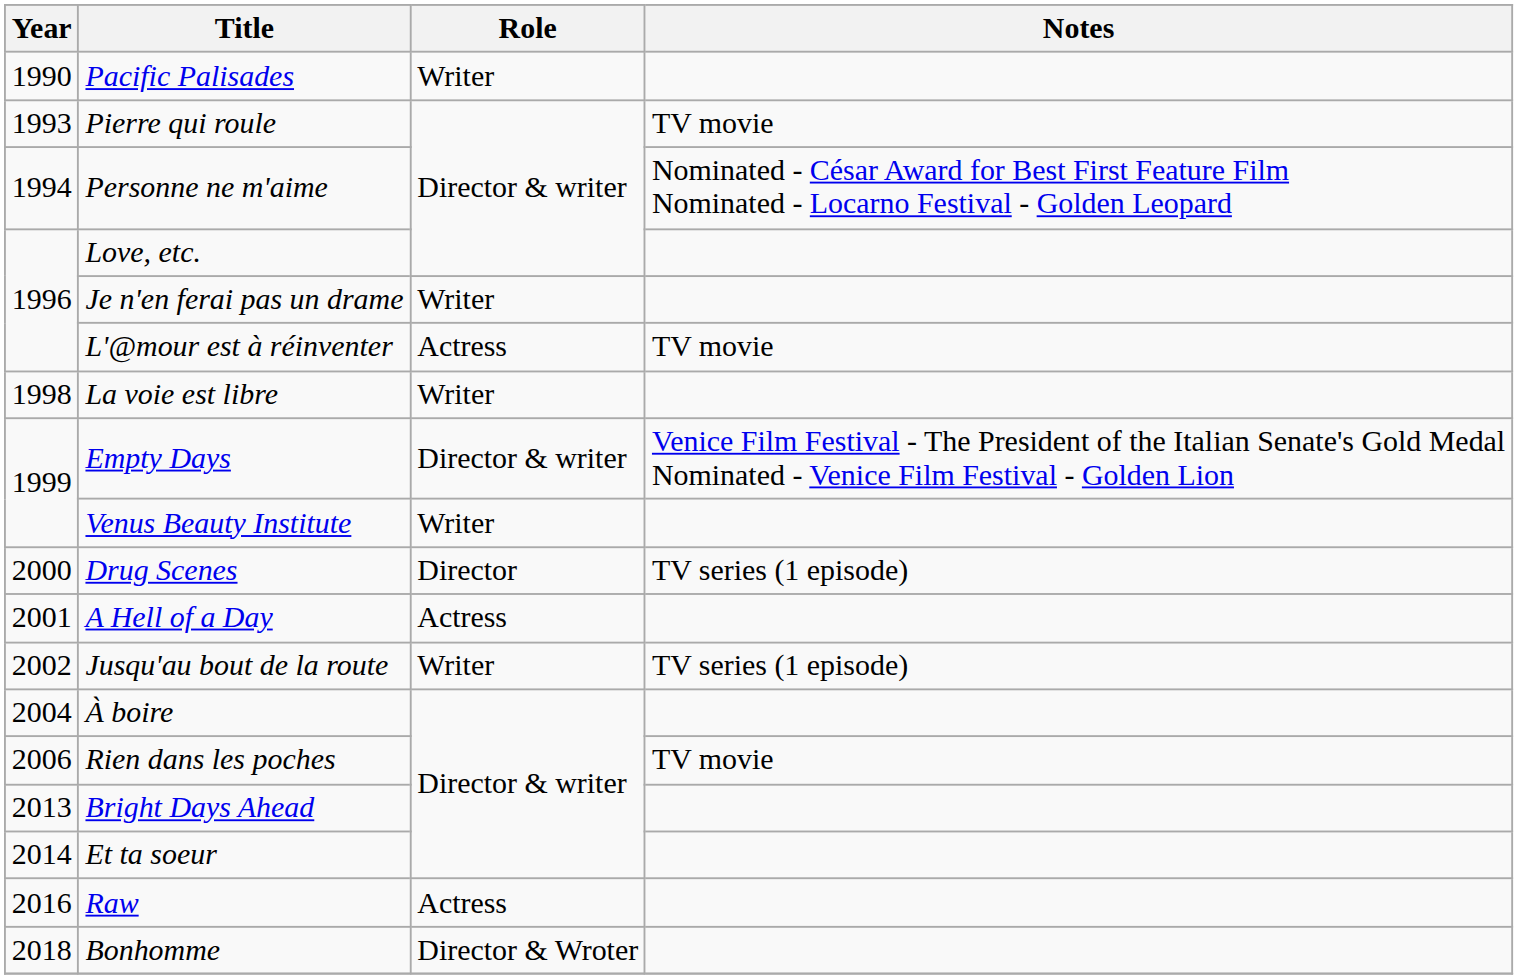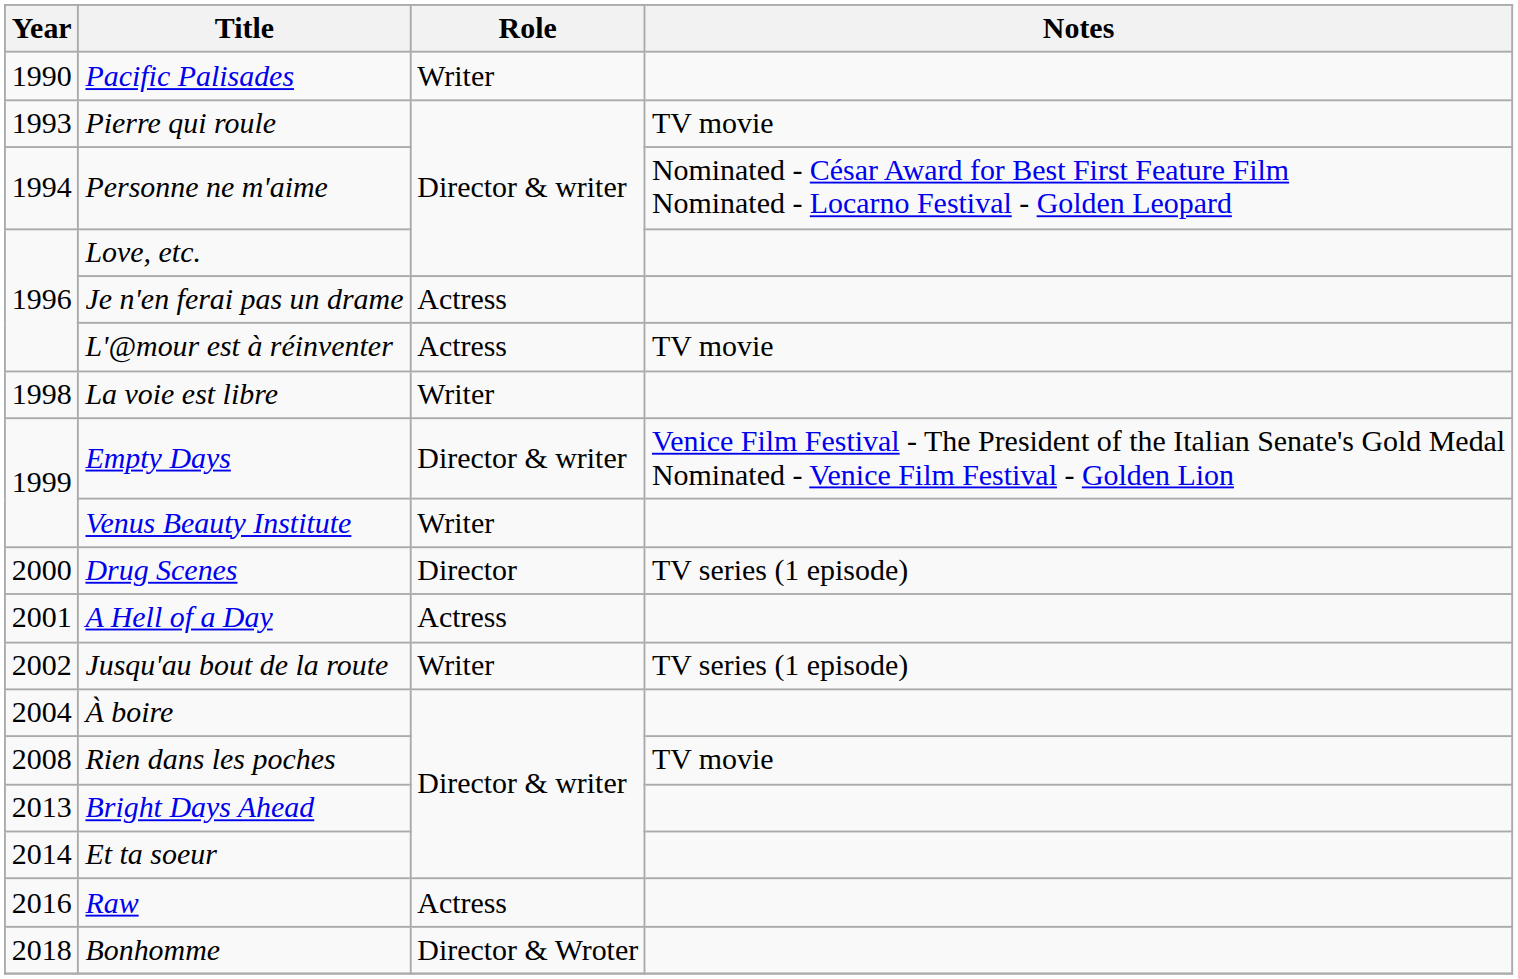 <table class="wikitable">
 <tr>
 <th>Year</th>
 <th>Title</th>
 <th>Role</th>
 <th>Notes</th>
 </tr>
 <tr>
 <td>1990</td>
 <td><em><a href='#'>Pacific Palisades</a></em></td>
 <td>Writer</td>
 <td></td>
 </tr>
 <tr>
 <td>1993</td>
 <td><em>Pierre qui roule</em></td>
 <td rowspan=3>Director & writer</td>
 <td>TV movie</td>
 </tr>
 <tr>
 <td>1994</td>
 <td><em>Personne ne m'aime</em></td>
 <td>Nominated - <a href='#'>César Award for Best First Feature Film</a><br>Nominated - <a href='#'>Locarno Festival</a> - <a href='#'>Golden Leopard</a></td>
 </tr>
 <tr>
 <td rowspan=3>1996</td>
 <td><em>Love, etc.</em></td>
 <td></td>
 </tr>
 <tr>
 <td><em>Je n'en ferai pas un drame</em></td>
-<td>Writer</td>
+<td>Actress</td>
 <td></td>
 </tr>
 <tr>
 <td><em>L'@mour est à réinventer</em></td>
 <td>Actress</td>
 <td>TV movie</td>
 </tr>
 <tr>
 <td>1998</td>
 <td><em>La voie est libre</em></td>
 <td>Writer</td>
 <td></td>
 </tr>
 <tr>
 <td rowspan=2>1999</td>
 <td><em><a href='#'>Empty Days</a></em></td>
 <td>Director & writer</td>
 <td><a href='#'>Venice Film Festival</a> - The President of the Italian Senate's Gold Medal<br>Nominated - <a href='#'>Venice Film Festival</a> - <a href='#'>Golden Lion</a></td>
 </tr>
 <tr>
 <td><em><a href='#'>Venus Beauty Institute</a></em></td>
 <td>Writer</td>
 <td></td>
 </tr>
 <tr>
 <td>2000</td>
 <td><em><a href='#'>Drug Scenes</a></em></td>
 <td>Director</td>
 <td>TV series (1 episode)</td>
 </tr>
 <tr>
 <td>2001</td>
 <td><em><a href='#'>A Hell of a Day</a></em></td>
 <td>Actress</td>
 <td></td>
 </tr>
 <tr>
 <td>2002</td>
 <td><em>Jusqu'au bout de la route</em></td>
 <td>Writer</td>
 <td>TV series (1 episode)</td>
 </tr>
 <tr>
 <td>2004</td>
 <td><em>À boire</em></td>
 <td rowspan=4>Director & writer</td>
 <td></td>
 </tr>
 <tr>
-<td>2006</td>
+<td>2008</td>
 <td><em>Rien dans les poches</em></td>
 <td>TV movie</td>
 </tr>
 <tr>
 <td>2013</td>
 <td><em><a href='#'>Bright Days Ahead</a></em></td>
 <td></td>
 </tr>
 <tr>
 <td>2014</td>
 <td><em>Et ta soeur</em></td>
 <td></td>
 </tr>
 <tr>
 <td>2016</td>
 <td><em><a href='#'>Raw</a></em></td>
 <td>Actress</td>
 <td></td>
 </tr>
 <tr>
 <td>2018</td>
 <td><em>Bonhomme</em></td>
 <td>Director & Wroter</td>
 <td></td>
 </tr>
 <tr>
 </tr>
 </table>
